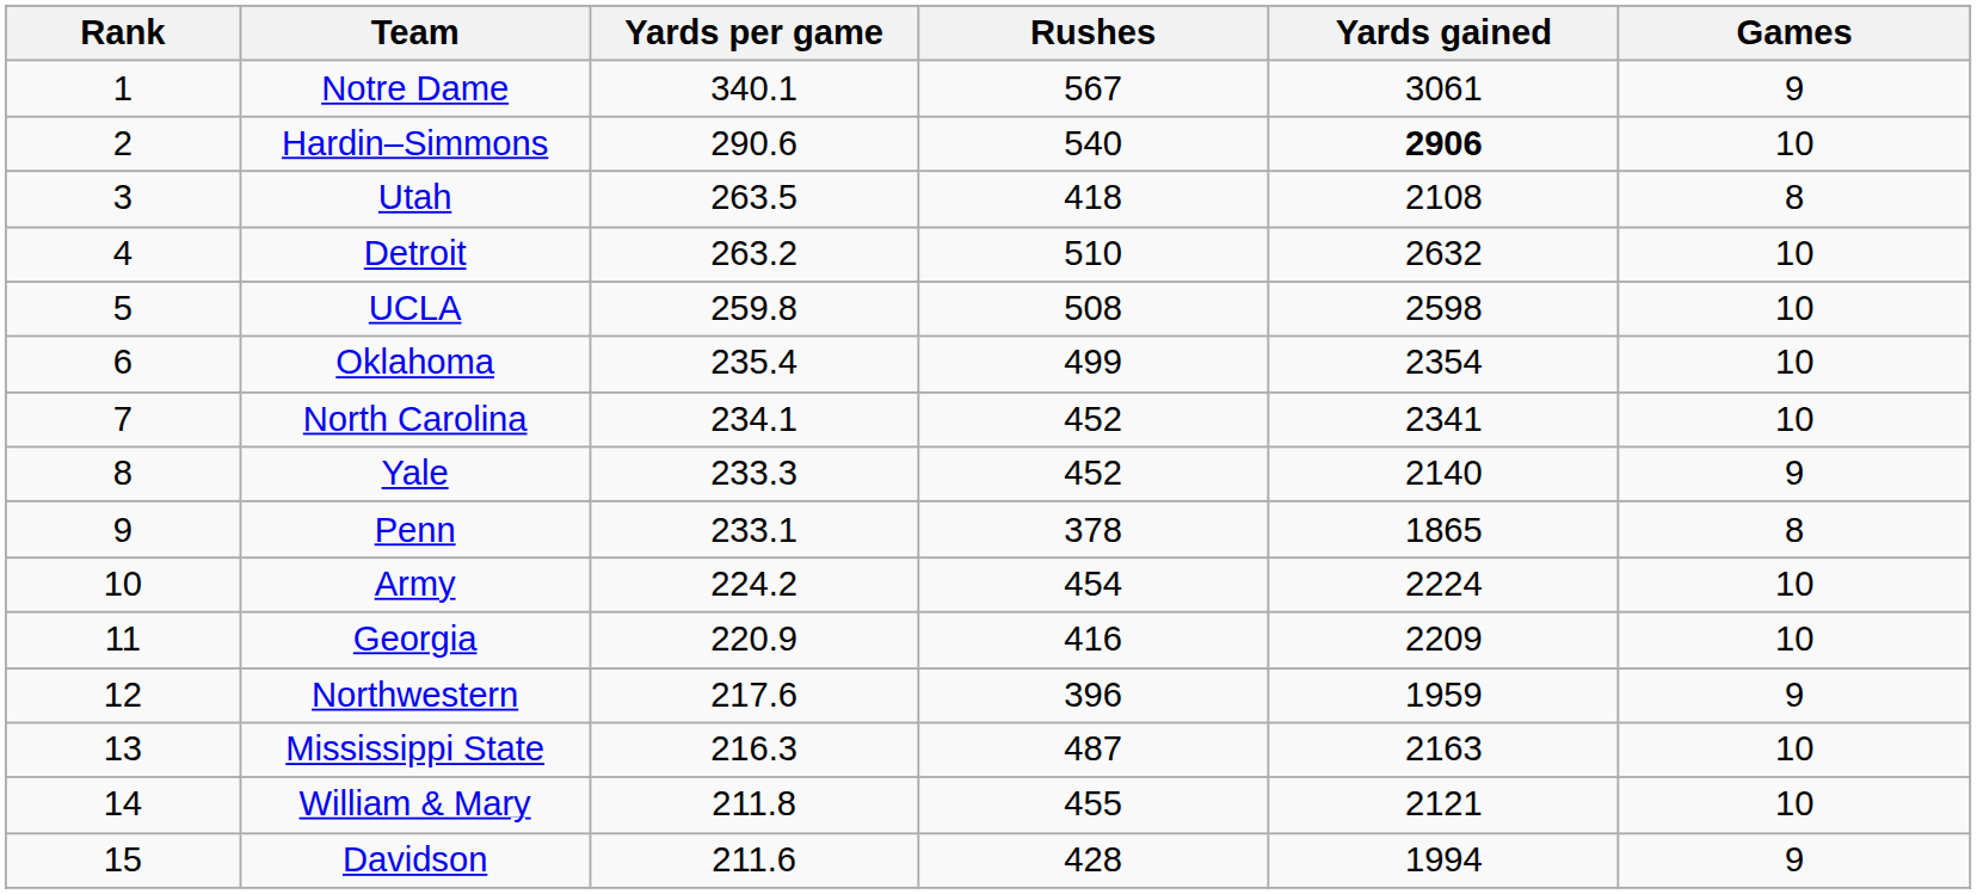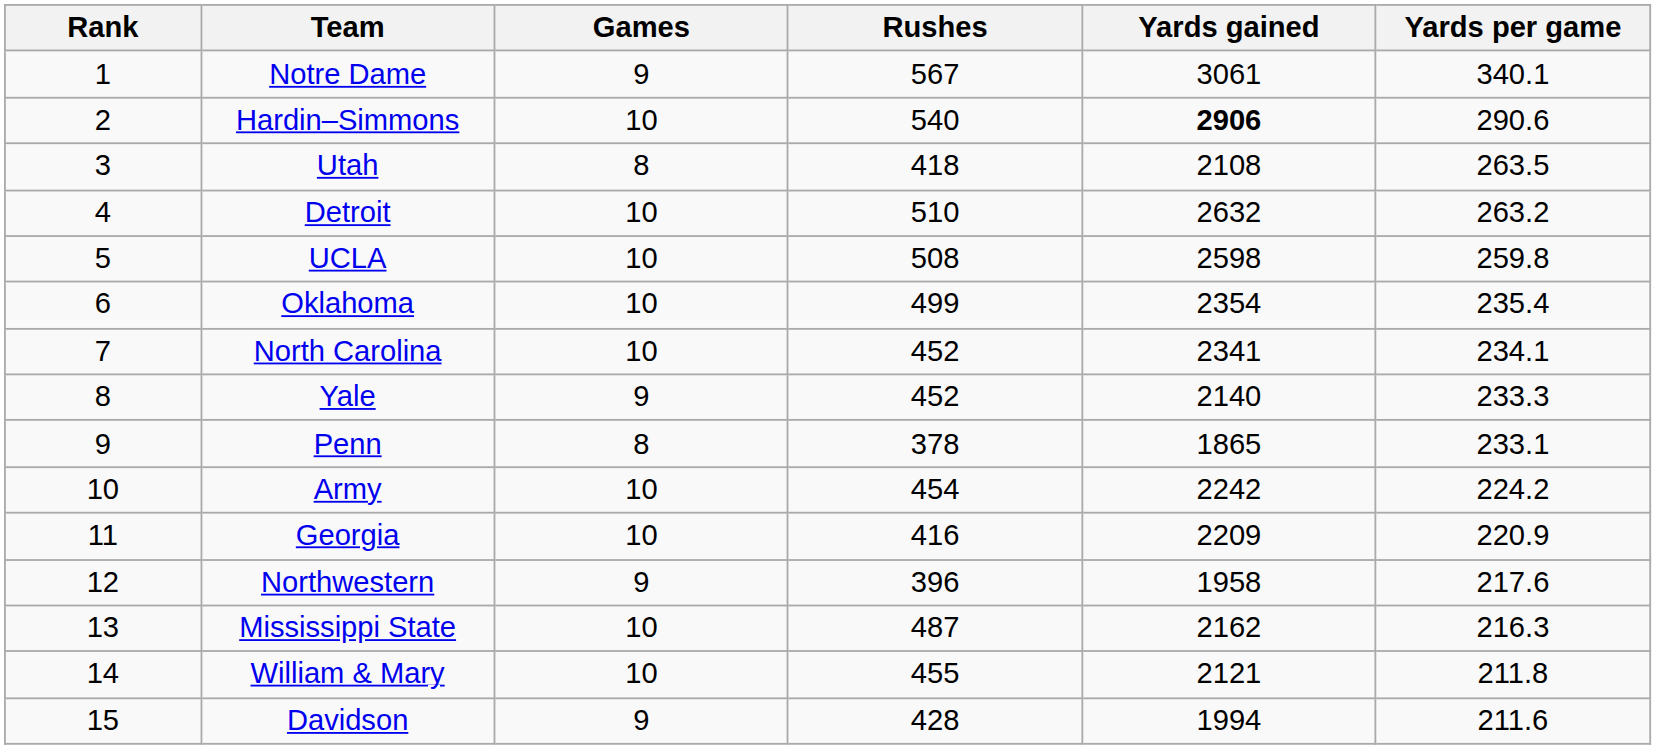 <table class="wikitable sortable">
 <tr>
 <th bgcolor="#DDDDFF" width="10%">Rank</th>
 <th bgcolor="#DDDDFF" width="15%">Team</th>
-<th bgcolor="#DDDDFF" width="14%">Yards per game</th>
+<th bgcolor="#DDDDFF" width="15%">Games</th>
 <th bgcolor="#DDDDFF" width="15%">Rushes</th>
 <th bgcolor="#DDDDFF" width="15%">Yards gained</th>
-<th bgcolor="#DDDDFF" width="15%">Games</th>
+<th bgcolor="#DDDDFF" width="14%">Yards per game</th>
 </tr>
 <tr align="center">
 <td>1</td>
 <td><a href='#'>Notre Dame</a></td>
-<td>340.1</td>
+<td>9</td>
 <td>567</td>
 <td>3061</td>
-<td>9</td>
+<td>340.1</td>
 </tr>
 <tr align="center">
 <td>2</td>
 <td><a href='#'>Hardin–Simmons</a></td>
-<td>290.6</td>
+<td>10</td>
 <td>540</td>
 <td><strong>2906</strong></td>
-<td>10</td>
+<td>290.6</td>
 </tr>
 <tr align="center">
 <td>3</td>
 <td><a href='#'>Utah</a></td>
-<td>263.5</td>
+<td>8</td>
 <td>418</td>
 <td>2108</td>
-<td>8</td>
+<td>263.5</td>
 </tr>
 <tr align="center">
 <td>4</td>
 <td><a href='#'>Detroit</a></td>
-<td>263.2</td>
+<td>10</td>
 <td>510</td>
 <td>2632</td>
-<td>10</td>
+<td>263.2</td>
 </tr>
 <tr align="center">
 <td>5</td>
 <td><a href='#'>UCLA</a></td>
-<td>259.8</td>
+<td>10</td>
 <td>508</td>
 <td>2598</td>
-<td>10</td>
+<td>259.8</td>
 </tr>
 <tr align="center">
 <td>6</td>
 <td><a href='#'>Oklahoma</a></td>
-<td>235.4</td>
+<td>10</td>
 <td>499</td>
 <td>2354</td>
-<td>10</td>
+<td>235.4</td>
 </tr>
 <tr align="center">
 <td>7</td>
 <td><a href='#'>North Carolina</a></td>
-<td>234.1</td>
+<td>10</td>
 <td>452</td>
 <td>2341</td>
-<td>10</td>
+<td>234.1</td>
 </tr>
 <tr align="center">
 <td>8</td>
 <td><a href='#'>Yale</a></td>
-<td>233.3</td>
+<td>9</td>
 <td>452</td>
 <td>2140</td>
-<td>9</td>
+<td>233.3</td>
 </tr>
 <tr align="center">
 <td>9</td>
 <td><a href='#'>Penn</a></td>
-<td>233.1</td>
+<td>8</td>
 <td>378</td>
 <td>1865</td>
-<td>8</td>
+<td>233.1</td>
 </tr>
 <tr align="center">
 <td>10</td>
 <td><a href='#'>Army</a></td>
+<td>10</td>
+<td>454</td>
+<td>2242</td>
 <td>224.2</td>
-<td>454</td>
-<td>2224</td>
-<td>10</td>
 </tr>
 <tr align="center">
 <td>11</td>
 <td><a href='#'>Georgia</a></td>
-<td>220.9</td>
+<td>10</td>
 <td>416</td>
 <td>2209</td>
-<td>10</td>
+<td>220.9</td>
 </tr>
 <tr align="center">
 <td>12</td>
 <td><a href='#'>Northwestern</a></td>
+<td>9</td>
+<td>396</td>
+<td>1958</td>
 <td>217.6</td>
-<td>396</td>
-<td>1959</td>
-<td>9</td>
 </tr>
 <tr align="center">
 <td>13</td>
 <td><a href='#'>Mississippi State</a></td>
+<td>10</td>
+<td>487</td>
+<td>2162</td>
 <td>216.3</td>
-<td>487</td>
-<td>2163</td>
-<td>10</td>
 </tr>
 <tr align="center">
 <td>14</td>
 <td><a href='#'>William & Mary</a></td>
-<td>211.8</td>
+<td>10</td>
 <td>455</td>
 <td>2121</td>
-<td>10</td>
+<td>211.8</td>
 </tr>
 <tr align="center">
 <td>15</td>
 <td><a href='#'>Davidson</a></td>
-<td>211.6</td>
+<td>9</td>
 <td>428</td>
 <td>1994</td>
-<td>9</td>
+<td>211.6</td>
 </tr>
 </table>
